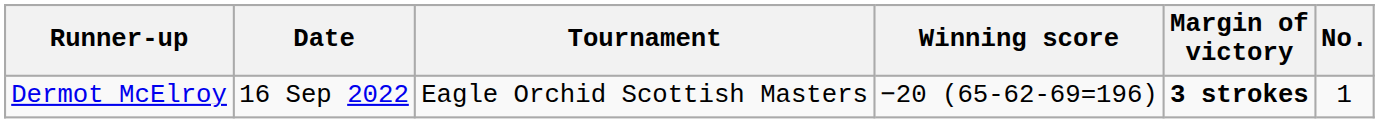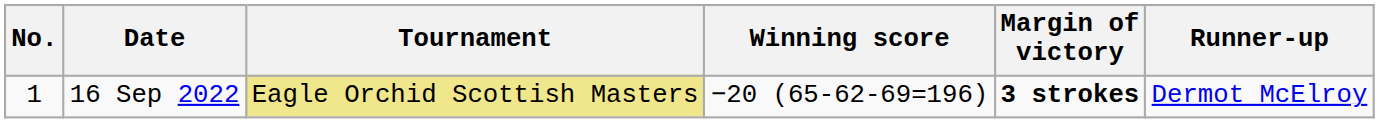 <table class="wikitable" style="font-size:95%;">
 <tr>
-<th>Runner-up</th>
+<th>No.</th>
 <th>Date</th>
 <th>Tournament</th>
 <th>Winning score</th>
 <th>Margin of<br>victory</th>
-<th>No.</th>
+<th>Runner-up</th>
 </tr>
 <tr>
-<td> <a href='#'>Dermot McElroy</a></td>
+<td align=center>1</td>
 <td align=right>16 Sep <a href='#'>2022</a></td>
-<td>Eagle Orchid Scottish Masters</td>
+<td style="background: khaki;">Eagle Orchid Scottish Masters</td>
 <td>−20 (65-62-69=196)</td>
 <td><strong>3 strokes</strong></td>
-<td align=center>1</td>
+<td> <a href='#'>Dermot McElroy</a></td>
 </tr>
 </table>
